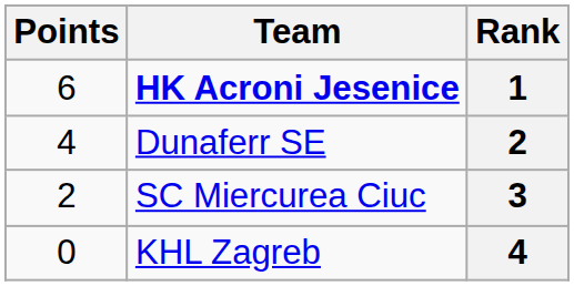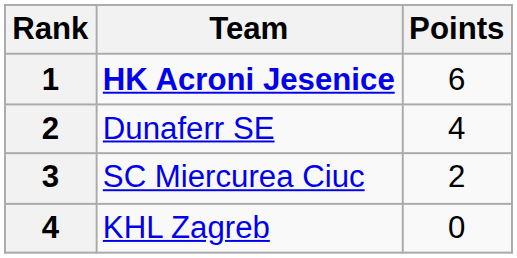 <table class="wikitable" style="text-align: center;">
 <tr>
+<th>Rank</th>
+<th>Team</th>
 <th>Points</th>
-<th>Team</th>
-<th>Rank</th>
 </tr>
 <tr>
+<th>1</th>
+<td style="text-align: left;"> <strong><a href='#'>HK Acroni Jesenice</a></strong></td>
 <td>6</td>
-<td style="text-align: left;"> <strong><a href='#'>HK Acroni Jesenice</a></strong></td>
-<th>1</th>
 </tr>
 <tr>
+<th>2</th>
+<td style="text-align: left;"> <a href='#'>Dunaferr SE</a></td>
 <td>4</td>
-<td style="text-align: left;"> <a href='#'>Dunaferr SE</a></td>
-<th>2</th>
 </tr>
 <tr>
+<th>3</th>
+<td style="text-align: left;"> <a href='#'>SC Miercurea Ciuc</a></td>
 <td>2</td>
-<td style="text-align: left;"> <a href='#'>SC Miercurea Ciuc</a></td>
-<th>3</th>
 </tr>
 <tr>
+<th>4</th>
+<td style="text-align: left;"> <a href='#'>KHL Zagreb</a></td>
 <td>0</td>
-<td style="text-align: left;"> <a href='#'>KHL Zagreb</a></td>
-<th>4</th>
 </tr>
 </table>
